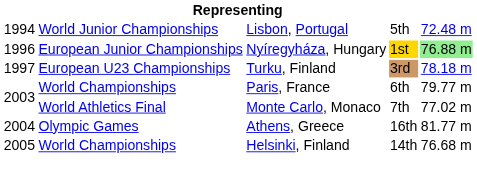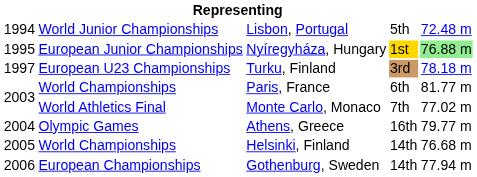 <table>
 <tr>
 <th colspan="5">Representing </th>
 </tr>
 <tr>
 <td>1994</td>
 <td><a href='#'>World Junior Championships</a></td>
 <td><a href='#'>Lisbon</a>, <a href='#'>Portugal</a></td>
 <td>5th</td>
 <td><a href='#'>72.48 m</a></td>
 </tr>
 <tr>
-<td>1996</td>
+<td>1995</td>
 <td><a href='#'>European Junior Championships</a></td>
 <td><a href='#'>Nyíregyháza</a>, Hungary</td>
 <td bgcolor=gold>1st</td>
 <td style="background: lightgreen;">76.88 m</td>
 </tr>
 <tr>
 <td>1997</td>
 <td><a href='#'>European U23 Championships</a></td>
 <td><a href='#'>Turku</a>, Finland</td>
 <td bgcolor="cc9966">3rd</td>
 <td><a href='#'>78.18 m</a></td>
 </tr>
 <tr>
 <td rowspan=2>2003</td>
 <td><a href='#'>World Championships</a></td>
 <td><a href='#'>Paris</a>, France</td>
 <td>6th</td>
-<td>79.77 m</td>
+<td>81.77 m</td>
 </tr>
 <tr>
 <td><a href='#'>World Athletics Final</a></td>
 <td><a href='#'>Monte Carlo</a>, Monaco</td>
 <td>7th</td>
 <td>77.02 m</td>
 </tr>
 <tr>
 <td>2004</td>
 <td><a href='#'>Olympic Games</a></td>
 <td><a href='#'>Athens</a>, Greece</td>
 <td>16th</td>
-<td>81.77 m</td>
+<td>79.77 m</td>
 </tr>
 <tr>
 <td>2005</td>
 <td><a href='#'>World Championships</a></td>
 <td><a href='#'>Helsinki</a>, Finland</td>
 <td>14th</td>
 <td>76.68 m</td>
 </tr>
+<tr>
+<td>2006</td>
+<td><a href='#'>European Championships</a></td>
+<td><a href='#'>Gothenburg</a>, Sweden</td>
+<td>14th</td>
+<td>77.94 m</td>
+</tr>
 </table>
